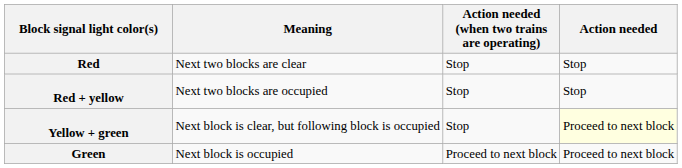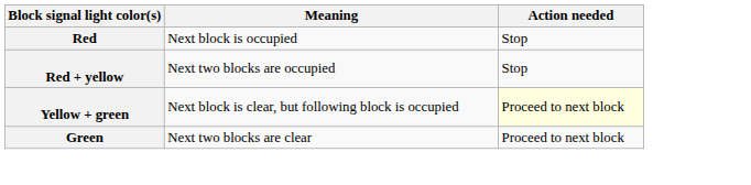 <table Class="wikitable plainrowheaders">
 <tr>
 <th scope="col" style="width:25%;">Block signal light color(s)</th>
 <th scope="col">Meaning</th>
-<th scope="col">Action needed<br><span>(when two trains<br>are operating)</span></th>
 <th scope="col">Action needed<br><span></span></th>
 </tr>
 <tr>
 <th scope="row"> Red</th>
-<td>Next two blocks are clear</td>
-<td>Stop</td>
+<td>Next block is occupied</td>
 <td>Stop</td>
 </tr>
 <tr>
 <th scope="row"><br>Red + yellow</th>
 <td>Next two blocks are occupied</td>
 <td>Stop</td>
-<td>Stop</td>
 </tr>
 <tr>
 <th scope="row"><br>Yellow + green</th>
 <td>Next block is clear, but following block is occupied</td>
-<td>Stop</td>
 <td style="background: lightyellow;">Proceed to next block</td>
 </tr>
 <tr>
 <th scope="row"> Green</th>
-<td>Next block is occupied</td>
-<td>Proceed to next block</td>
+<td>Next two blocks are clear</td>
 <td>Proceed to next block</td>
 </tr>
 </table>
